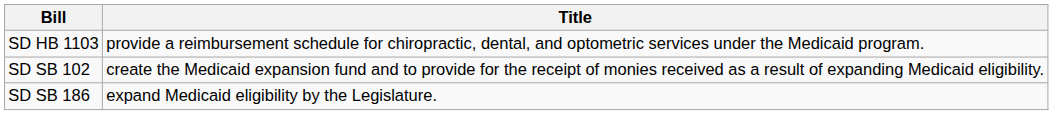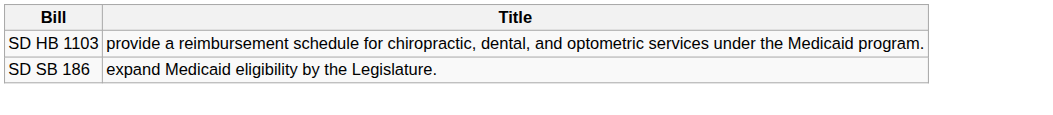 <table class="wikitable">
 <tr>
 <th>Bill</th>
 <th>Title</th>
 </tr>
 <tr>
 <td>SD HB 1103</td>
 <td>provide a reimbursement schedule for chiropractic, dental, and optometric services under the Medicaid program.</td>
 </tr>
 <tr>
-<td>SD SB 102</td>
-<td>create the Medicaid expansion fund and to provide for the receipt of monies received as a result of expanding Medicaid eligibility.</td>
-</tr>
-<tr>
 <td>SD SB 186</td>
 <td>expand Medicaid eligibility by the Legislature.</td>
 </tr>
 </table>
